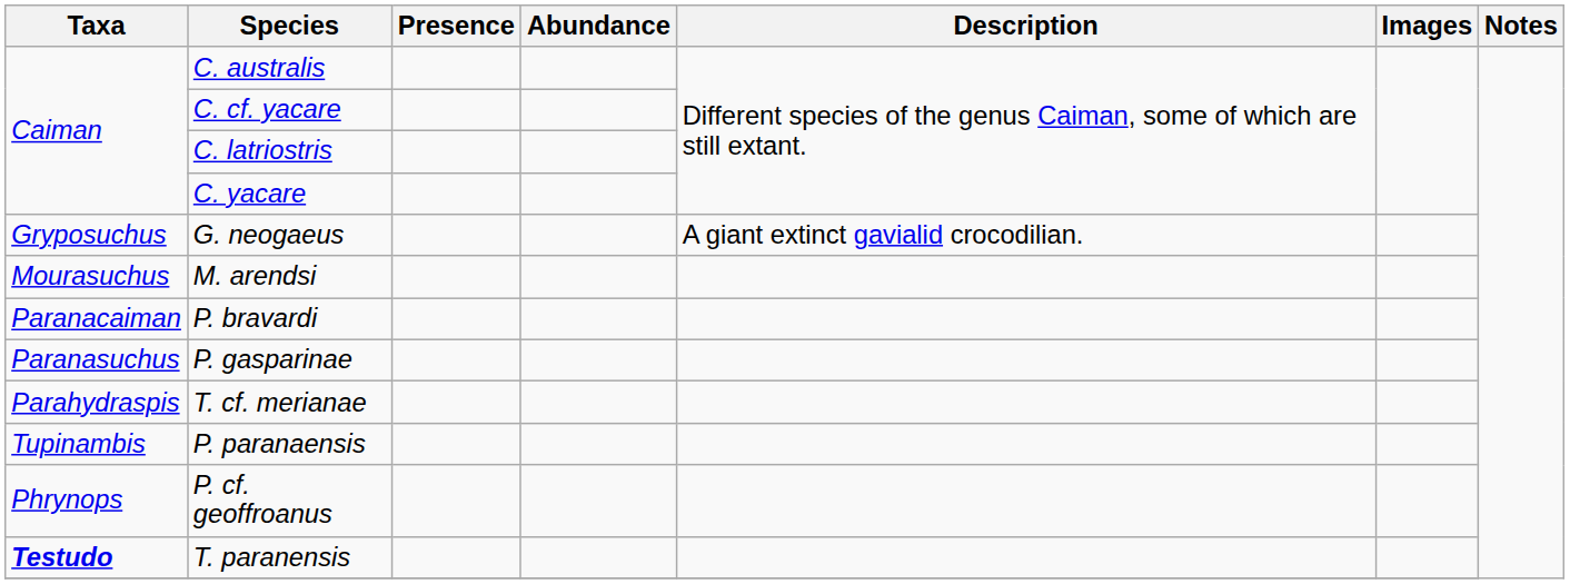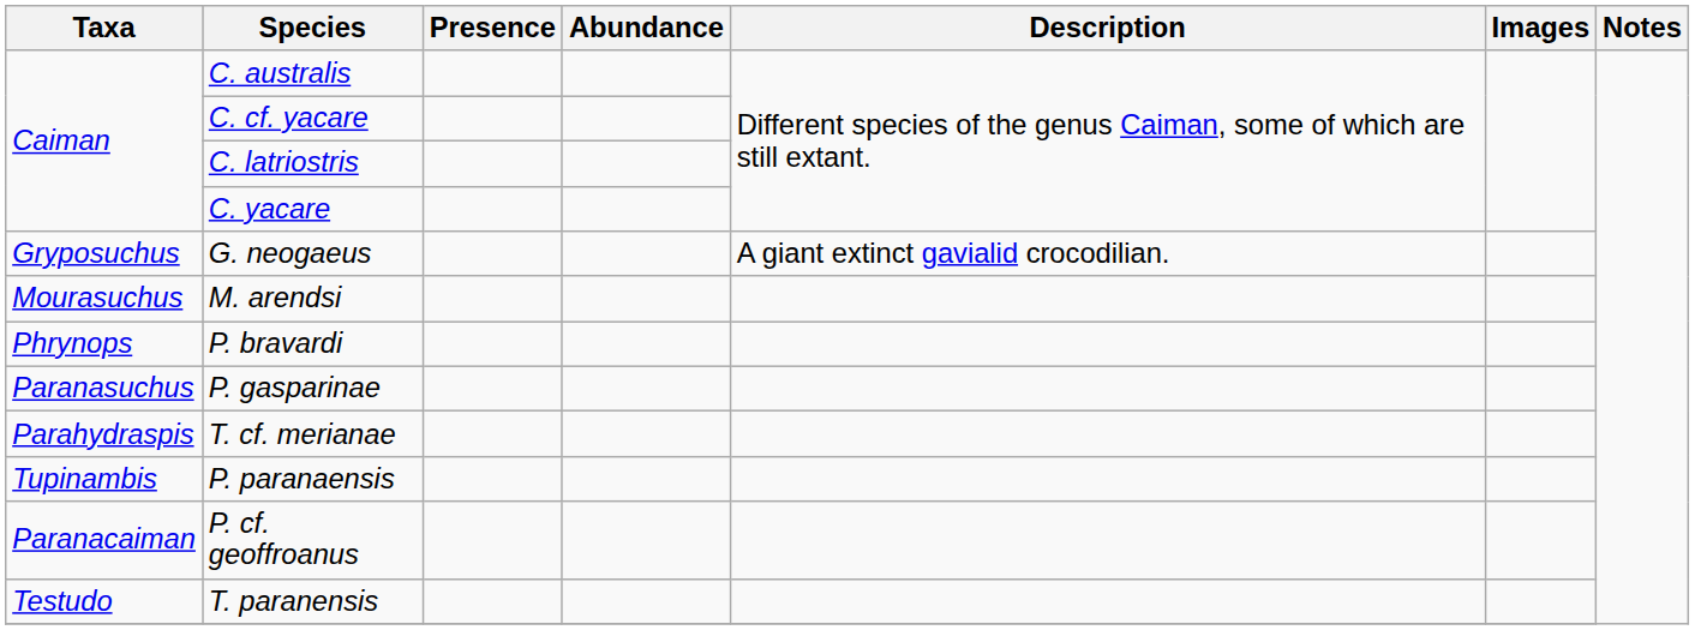 <table class="wikitable sortable" align="center" width="75%">
 <tr>
 <th>Taxa</th>
 <th>Species</th>
 <th>Presence</th>
 <th>Abundance</th>
 <th>Description</th>
 <th>Images</th>
 <th>Notes</th>
 </tr>
 <tr>
 <td rowspan =4><em><a href='#'>Caiman</a></em></td>
 <td><em><a href='#'>C. australis</a></em></td>
 <td></td>
 <td></td>
 <td rowspan =4>Different species of the genus <a href='#'>Caiman</a>, some of which are still extant.</td>
 <td rowspan =4></td>
 <td rowspan=100></td>
 </tr>
 <tr>
 <td><em><a href='#'>C. cf. yacare</a></em></td>
 <td></td>
 <td></td>
 </tr>
 <tr>
 <td><em><a href='#'>C. latriostris</a></em></td>
 <td></td>
 <td></td>
 </tr>
 <tr>
 <td><em><a href='#'>C. yacare</a></em></td>
 <td></td>
 <td></td>
 </tr>
 <tr>
 <td><em><a href='#'>Gryposuchus</a></em></td>
 <td><em>G. neogaeus</em></td>
 <td></td>
 <td></td>
 <td>A giant extinct <a href='#'>gavialid</a> crocodilian.</td>
 <td></td>
 </tr>
 <tr>
 <td><em><a href='#'>Mourasuchus</a></em></td>
 <td><em>M. arendsi</em></td>
 <td></td>
 <td></td>
 <td></td>
 <td></td>
 </tr>
 <tr>
-<td><em><a href='#'>Paranacaiman</a></em></td>
+<td><em><a href='#'>Phrynops</a></em></td>
 <td><em>P. bravardi</em></td>
 <td></td>
 <td></td>
 <td></td>
 <td></td>
 </tr>
 <tr>
 <td><em><a href='#'>Paranasuchus</a></em></td>
 <td><em>P. gasparinae</em></td>
 <td></td>
 <td></td>
 <td></td>
 <td></td>
 </tr>
 <tr>
 <td><em><a href='#'>Parahydraspis</a></em></td>
 <td><em>T. cf. merianae</em></td>
 <td></td>
 <td></td>
 <td></td>
 <td></td>
 </tr>
 <tr>
 <td><em><a href='#'>Tupinambis</a></em></td>
 <td><em>P. paranaensis</em></td>
 <td></td>
 <td></td>
 <td></td>
 <td></td>
 </tr>
 <tr>
-<td><em><a href='#'>Phrynops</a></em></td>
+<td><em><a href='#'>Paranacaiman</a></em></td>
 <td><em>P. cf. geoffroanus</em></td>
 <td></td>
 <td></td>
 <td></td>
 <td></td>
 </tr>
 <tr>
-<td><strong><em><a href='#'>Testudo</a></em></strong></td>
+<td><em><a href='#'>Testudo</a></em></td>
 <td><em>T. paranensis</em></td>
 <td></td>
 <td></td>
 <td></td>
 <td></td>
 </tr>
 <tr>
 </tr>
 </table>
